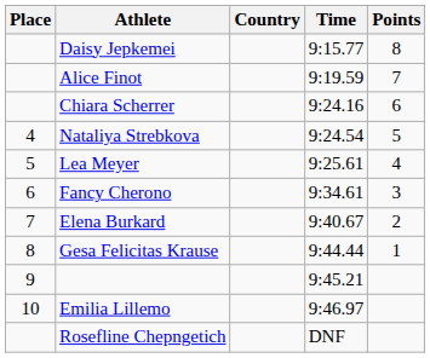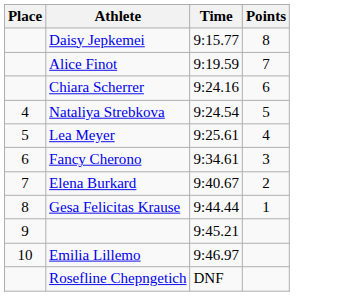 <table class="wikitable">
 <tr>
 <th>Place</th>
 <th>Athlete</th>
-<th>Country</th>
 <th>Time</th>
 <th>Points</th>
 </tr>
 <tr>
 <td align=center></td>
 <td><a href='#'>Daisy Jepkemei</a></td>
-<td></td>
 <td>9:15.77</td>
 <td align=center>8</td>
 </tr>
 <tr>
 <td align=center></td>
 <td><a href='#'>Alice Finot</a></td>
-<td></td>
 <td>9:19.59</td>
 <td align=center>7</td>
 </tr>
 <tr>
 <td align=center></td>
 <td><a href='#'>Chiara Scherrer</a></td>
-<td></td>
 <td>9:24.16</td>
 <td align=center>6</td>
 </tr>
 <tr>
 <td align=center>4</td>
 <td><a href='#'>Nataliya Strebkova</a></td>
-<td></td>
 <td>9:24.54</td>
 <td align=center>5</td>
 </tr>
 <tr>
 <td align=center>5</td>
 <td><a href='#'>Lea Meyer</a></td>
-<td></td>
 <td>9:25.61</td>
 <td align=center>4</td>
 </tr>
 <tr>
 <td align=center>6</td>
 <td><a href='#'>Fancy Cherono</a></td>
-<td></td>
 <td>9:34.61</td>
 <td align=center>3</td>
 </tr>
 <tr>
 <td align=center>7</td>
 <td><a href='#'>Elena Burkard</a></td>
-<td></td>
 <td>9:40.67</td>
 <td align=center>2</td>
 </tr>
 <tr>
 <td align=center>8</td>
 <td><a href='#'>Gesa Felicitas Krause</a></td>
-<td></td>
 <td>9:44.44</td>
 <td align=center>1</td>
 </tr>
 <tr>
 <td align=center>9</td>
-<td></td>
 <td></td>
 <td>9:45.21</td>
 <td align=center></td>
 </tr>
 <tr>
 <td align=center>10</td>
 <td><a href='#'>Emilia Lillemo</a></td>
-<td></td>
 <td>9:46.97</td>
 <td align=center></td>
 </tr>
 <tr>
 <td align=center></td>
 <td><a href='#'>Rosefline Chepngetich</a></td>
-<td></td>
 <td>DNF</td>
 <td align=center></td>
 </tr>
 </table>
